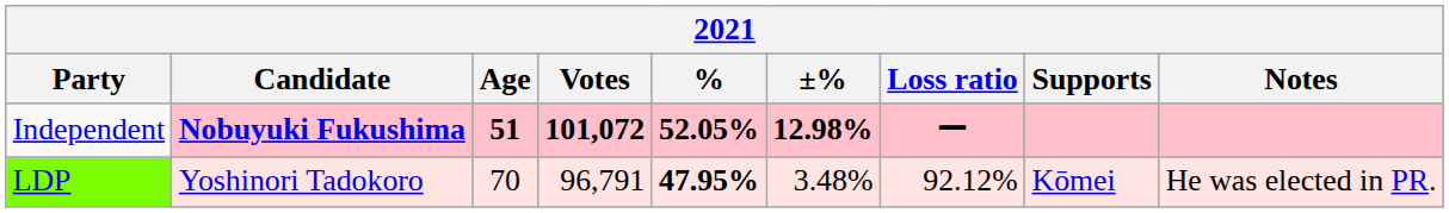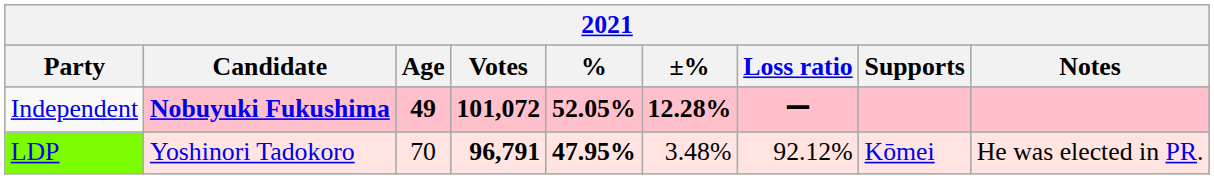 <table class="wikitable">
 <tr>
 <th colspan="9"><a href='#'>2021</a></th>
 </tr>
 <tr>
 <th>Party</th>
 <th>Candidate</th>
 <th>Age</th>
 <th>Votes</th>
 <th>%</th>
 <th>±%</th>
 <th><a href='#'>Loss ratio</a></th>
 <th>Supports</th>
 <th>Notes</th>
 </tr>
 <tr>
 <td><a href='#'>Independent</a></td>
 <td style="background:pink;"><strong><a href='#'>Nobuyuki Fukushima</a></strong></td>
-<td style="background:pink;text-align:center"><strong>51</strong></td>
+<td style="background:pink;text-align:center"><strong>49</strong></td>
 <td style="background:pink;text-align: right"><strong>101,072</strong></td>
 <td style="background:pink;text-align: right"><strong>52.05%</strong></td>
-<td style="background:pink;text-align:right"><strong>12.98%</strong></td>
+<td style="background:pink;text-align:right"><strong>12.28%</strong></td>
 <td style="background:pink;text-align: center"><strong>ー</strong></td>
 <td style="background:pink;"></td>
 <td style="background:pink;"></td>
 </tr>
 <tr>
 <td style="background:lawngreen;"><a href='#'>LDP</a></td>
 <td style="background:mistyrose"><a href='#'>Yoshinori Tadokoro</a></td>
 <td style="background:mistyrose;text-align:center">70</td>
-<td style="background:mistyrose;text-align:right">96,791</td>
+<td style="background:mistyrose;text-align:right"><strong>96,791</strong></td>
 <td style="background:mistyrose;text-align:right"><strong>47.95%</strong></td>
 <td style="background:mistyrose;text-align:right">3.48%</td>
 <td style="background:mistyrose;text-align:right">92.12%</td>
 <td style="background:mistyrose"><a href='#'>Kōmei</a></td>
 <td style="background:mistyrose">He was elected in <a href='#'>PR</a>.</td>
 </tr>
 </table>
